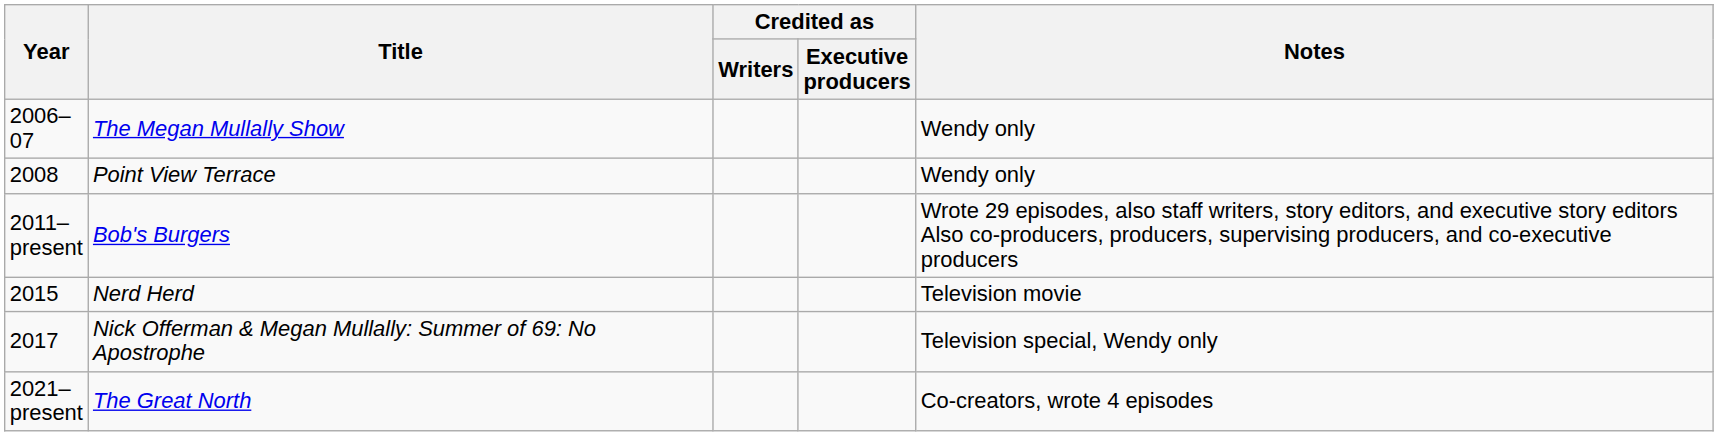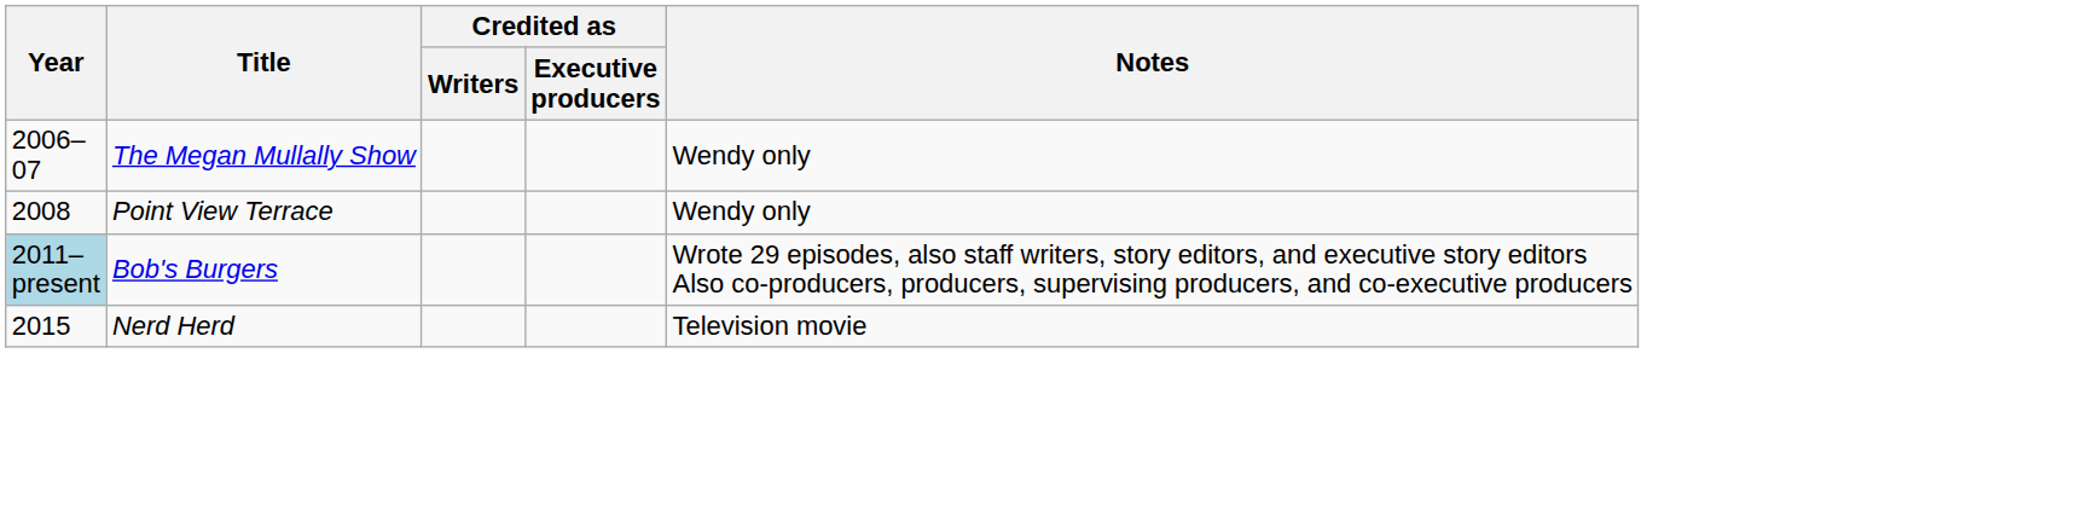 <table class="wikitable">
 <tr>
 <th rowspan="2" style="width:33px;">Year</th>
 <th rowspan="2">Title</th>
 <th colspan="2">Credited as</th>
 <th rowspan="2">Notes</th>
 </tr>
 <tr>
 <th>Writers</th>
 <th>Executive<br>producers</th>
 </tr>
 <tr>
 <td>2006–07</td>
 <td><em><a href='#'>The Megan Mullally Show</a></em></td>
 <td></td>
 <td></td>
 <td>Wendy only</td>
 </tr>
 <tr>
 <td>2008</td>
 <td><em>Point View Terrace</em></td>
 <td></td>
 <td></td>
 <td>Wendy only</td>
 </tr>
 <tr>
-<td>2011–present</td>
+<td style="background: lightblue;">2011–present</td>
 <td><em><a href='#'>Bob's Burgers</a></em></td>
 <td></td>
 <td></td>
 <td>Wrote 29 episodes, also staff writers, story editors, and executive story editors<br>Also co-producers, producers, supervising producers, and co-executive producers</td>
 </tr>
 <tr>
 <td>2015</td>
 <td><em>Nerd Herd</em></td>
 <td></td>
 <td></td>
 <td>Television movie</td>
 </tr>
-<tr>
-<td>2017</td>
-<td><em>Nick Offerman & Megan Mullally: Summer of 69: No Apostrophe</em></td>
-<td></td>
-<td></td>
-<td>Television special, Wendy only</td>
-</tr>
-<tr>
-<td>2021–present</td>
-<td><em><a href='#'>The Great North</a></em></td>
-<td></td>
-<td></td>
-<td>Co-creators, wrote 4 episodes</td>
-</tr>
 </table>
